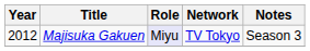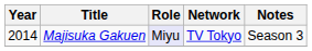 <table class="wikitable sortable">
 <tr>
 <th>Year</th>
 <th>Title</th>
 <th>Role</th>
 <th>Network</th>
 <th class="unsortable">Notes</th>
 </tr>
 <tr>
-<td>2012</td>
+<td>2014</td>
 <td><em><a href='#'>Majisuka Gakuen</a></em></td>
 <td style="background: lavender;">Miyu</td>
 <td><a href='#'>TV Tokyo</a></td>
 <td>Season 3</td>
 </tr>
 <tr>
 </tr>
 </table>
